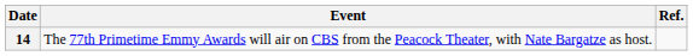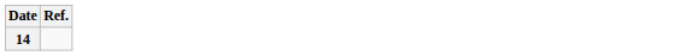 <table class="wikitable sortable">
 <tr>
 <th>Date</th>
-<th>Event</th>
 <th>Ref.</th>
 </tr>
 <tr>
 <th>14</th>
-<td>The <a href='#'>77th Primetime Emmy Awards</a> will air on <a href='#'>CBS</a> from the <a href='#'>Peacock Theater</a>, with <a href='#'>Nate Bargatze</a> as host.</td>
 <td></td>
 </tr>
 </table>
